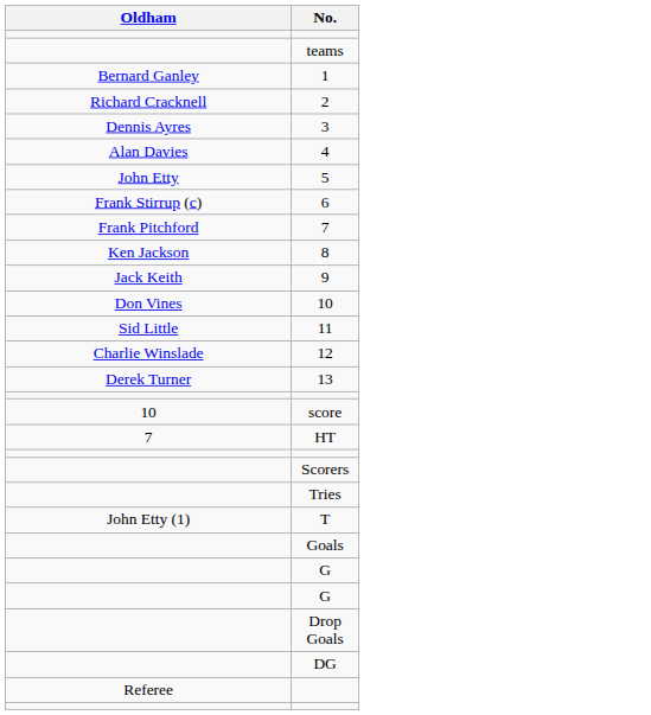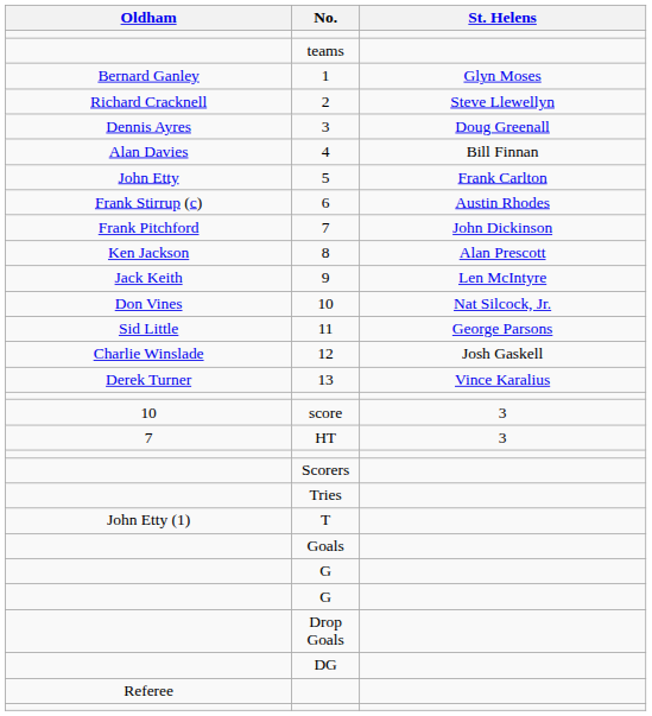 <table class="wikitable" style="text-align:center;">
 <tr>
 <th width=280 abbr=Oldham><a href='#'>Oldham</a></th>
 <th width=60 abbr="Number">No.</th>
+<th width=280 abbr=St Helens><a href='#'>St. Helens</a></th>
 </tr>
 <tr>
+<td></td>
 <td></td>
 <td></td>
 </tr>
 <tr>
 <td></td>
 <td>teams</td>
+<td></td>
 </tr>
 <tr>
 <td><a href='#'>Bernard Ganley</a></td>
 <td>1</td>
+<td><a href='#'>Glyn Moses</a></td>
 </tr>
 <tr>
 <td><a href='#'>Richard Cracknell</a></td>
 <td>2</td>
+<td><a href='#'>Steve Llewellyn</a></td>
 </tr>
 <tr>
 <td><a href='#'>Dennis Ayres</a></td>
 <td>3</td>
+<td><a href='#'>Doug Greenall</a></td>
 </tr>
 <tr>
 <td><a href='#'>Alan Davies</a></td>
 <td>4</td>
+<td>Bill Finnan </td>
 </tr>
 <tr>
 <td><a href='#'>John Etty</a></td>
 <td>5</td>
+<td><a href='#'>Frank Carlton</a></td>
 </tr>
 <tr>
 <td><a href='#'>Frank Stirrup</a> (<a href='#'>c</a>)</td>
 <td>6</td>
+<td><a href='#'>Austin Rhodes</a></td>
 </tr>
 <tr>
 <td><a href='#'>Frank Pitchford</a></td>
 <td>7</td>
+<td><a href='#'>John Dickinson</a></td>
 </tr>
 <tr>
 <td><a href='#'>Ken Jackson</a></td>
 <td>8</td>
+<td><a href='#'>Alan Prescott</a></td>
 </tr>
 <tr>
 <td><a href='#'>Jack Keith</a></td>
 <td>9</td>
+<td><a href='#'>Len McIntyre</a></td>
 </tr>
 <tr>
 <td><a href='#'>Don Vines</a></td>
 <td>10</td>
+<td><a href='#'>Nat Silcock, Jr.</a></td>
 </tr>
 <tr>
 <td><a href='#'>Sid Little</a></td>
 <td>11</td>
+<td><a href='#'>George Parsons</a></td>
 </tr>
 <tr>
 <td><a href='#'>Charlie Winslade</a></td>
 <td>12</td>
+<td>Josh Gaskell </td>
 </tr>
 <tr>
 <td><a href='#'>Derek Turner</a></td>
 <td>13</td>
+<td><a href='#'>Vince Karalius</a></td>
 </tr>
 <tr>
+<td></td>
 <td></td>
 <td></td>
 </tr>
 <tr>
 <td>10</td>
 <td>score</td>
+<td>3</td>
 </tr>
 <tr>
 <td>7</td>
 <td>HT</td>
+<td>3</td>
 </tr>
 <tr>
+<td></td>
 <td></td>
 <td></td>
 </tr>
 <tr>
 <td></td>
 <td>Scorers</td>
+<td></td>
 </tr>
 <tr>
 <td></td>
 <td>Tries</td>
+<td></td>
 </tr>
 <tr>
 <td>John Etty (1)</td>
 <td>T</td>
+<td Frank Carlton (1)></td>
 </tr>
 <tr>
 <td></td>
 <td>Goals</td>
+<td></td>
 </tr>
 <tr>
 <td></td>
 <td>G</td>
+<td></td>
 </tr>
 <tr>
 <td></td>
 <td>G</td>
+<td></td>
 </tr>
 <tr>
 <td></td>
 <td>Drop Goals</td>
+<td></td>
 </tr>
 <tr>
 <td></td>
 <td>DG</td>
+<td></td>
 </tr>
 <tr>
 <td>Referee</td>
+<td></td>
 <td></td>
 </tr>
 <tr>
 <td></td>
 <td></td>
+<td></td>
 </tr>
 </table>
